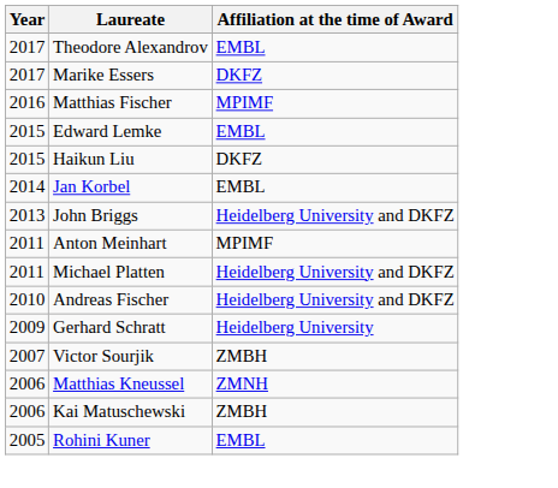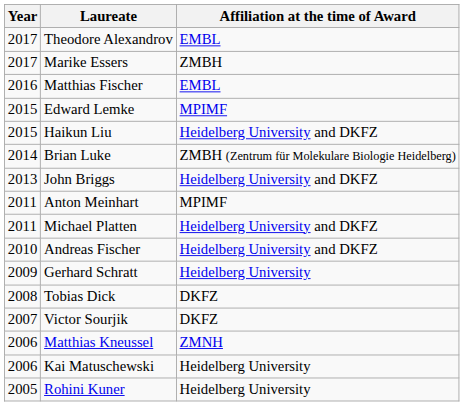 <table class="wikitable">
 <tr>
 <th>Year</th>
 <th>Laureate</th>
 <th>Affiliation at the time of Award</th>
 </tr>
 <tr>
 <td>2017</td>
 <td>Theodore Alexandrov</td>
 <td><a href='#'>EMBL</a></td>
 </tr>
 <tr>
 <td>2017</td>
 <td>Marike Essers</td>
-<td><a href='#'>DKFZ</a></td>
+<td>ZMBH</td>
 </tr>
 <tr>
 <td>2016</td>
 <td>Matthias Fischer</td>
+<td><a href='#'>EMBL</a></td>
+</tr>
+<tr>
+<td>2015</td>
+<td>Edward Lemke</td>
 <td><a href='#'>MPIMF</a></td>
 </tr>
 <tr>
 <td>2015</td>
-<td>Edward Lemke</td>
-<td><a href='#'>EMBL</a></td>
-</tr>
-<tr>
-<td>2015</td>
 <td>Haikun Liu</td>
-<td>DKFZ</td>
+<td><a href='#'>Heidelberg University</a> and DKFZ</td>
 </tr>
 <tr>
 <td>2014</td>
-<td><a href='#'>Jan Korbel</a></td>
-<td>EMBL</td>
+<td>Brian Luke</td>
+<td>ZMBH <small>(Zentrum für Molekulare Biologie Heidelberg)</small></td>
 </tr>
 <tr>
 <td>2013</td>
 <td>John Briggs</td>
 <td><a href='#'>Heidelberg University</a> and DKFZ</td>
 </tr>
 <tr>
 <td>2011</td>
 <td>Anton Meinhart</td>
 <td>MPIMF</td>
 </tr>
 <tr>
 <td>2011</td>
 <td>Michael Platten</td>
 <td><a href='#'>Heidelberg University</a> and DKFZ</td>
 </tr>
 <tr>
 <td>2010</td>
 <td>Andreas Fischer</td>
 <td><a href='#'>Heidelberg University</a> and DKFZ</td>
 </tr>
 <tr>
 <td>2009</td>
 <td>Gerhard Schratt</td>
 <td><a href='#'>Heidelberg University</a></td>
 </tr>
 <tr>
+<td>2008</td>
+<td>Tobias Dick</td>
+<td>DKFZ</td>
+</tr>
+<tr>
 <td>2007</td>
 <td>Victor Sourjik</td>
-<td>ZMBH</td>
+<td>DKFZ</td>
 </tr>
 <tr>
 <td>2006</td>
 <td><a href='#'>Matthias Kneussel</a></td>
 <td><a href='#'>ZMNH</a></td>
 </tr>
 <tr>
 <td>2006</td>
 <td>Kai Matuschewski</td>
-<td>ZMBH</td>
+<td>Heidelberg University</td>
 </tr>
 <tr>
 <td>2005</td>
 <td><a href='#'>Rohini Kuner</a></td>
-<td><a href='#'>EMBL</a></td>
+<td>Heidelberg University</td>
 </tr>
 </table>
